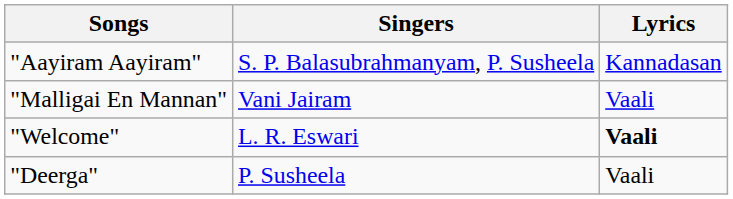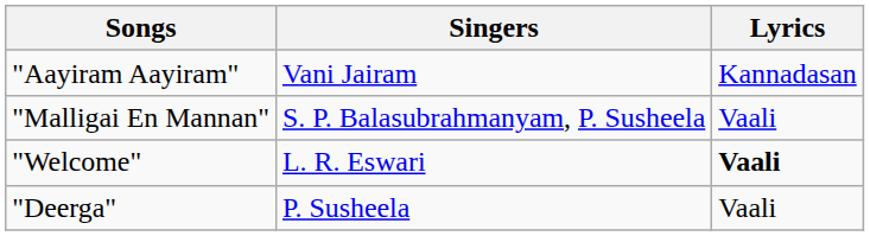 <table class="wikitable">
 <tr>
 <th>Songs</th>
 <th>Singers</th>
 <th>Lyrics</th>
 </tr>
 <tr>
 <td>"Aayiram Aayiram"</td>
-<td><a href='#'>S. P. Balasubrahmanyam</a>, <a href='#'>P. Susheela</a></td>
+<td><a href='#'>Vani Jairam</a></td>
 <td><a href='#'>Kannadasan</a></td>
 </tr>
 <tr>
 <td>"Malligai En Mannan"</td>
-<td><a href='#'>Vani Jairam</a></td>
+<td><a href='#'>S. P. Balasubrahmanyam</a>, <a href='#'>P. Susheela</a></td>
 <td><a href='#'>Vaali</a></td>
 </tr>
 <tr>
 <td>"Welcome"</td>
 <td><a href='#'>L. R. Eswari</a></td>
 <td><strong>Vaali</strong></td>
 </tr>
 <tr>
 <td>"Deerga"</td>
 <td><a href='#'>P. Susheela</a></td>
 <td>Vaali</td>
 </tr>
 </table>
